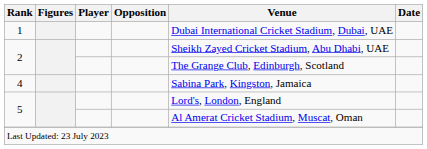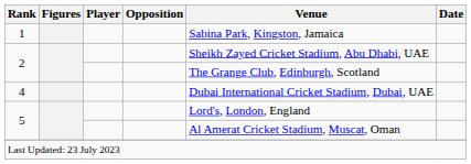 <table class="wikitable plainrowheaders sortable">
 <tr>
 <th scope=col>Rank</th>
 <th scope=col>Figures</th>
 <th scope=col>Player</th>
 <th scope=col>Opposition</th>
 <th scope=col>Venue</th>
 <th scope=col>Date</th>
 </tr>
 <tr>
 <td align=center>1</td>
 <th scope=row style=text-align:center;></th>
 <td></td>
 <td></td>
-<td><a href='#'>Dubai International Cricket Stadium</a>, <a href='#'>Dubai</a>, UAE</td>
+<td><a href='#'>Sabina Park</a>, <a href='#'>Kingston</a>, Jamaica</td>
 <td></td>
 </tr>
 <tr>
 <td align=center rowspan=2>2</td>
 <th scope=row style=text-align:center; rowspan=2></th>
 <td></td>
 <td></td>
 <td><a href='#'>Sheikh Zayed Cricket Stadium</a>, <a href='#'>Abu Dhabi</a>, UAE</td>
 <td></td>
 </tr>
 <tr>
 <td></td>
 <td></td>
 <td><a href='#'>The Grange Club</a>, <a href='#'>Edinburgh</a>, Scotland</td>
 <td></td>
 </tr>
 <tr>
 <td align=center>4</td>
 <th scope=row style=text-align:center;></th>
 <td></td>
 <td></td>
-<td><a href='#'>Sabina Park</a>, <a href='#'>Kingston</a>, Jamaica</td>
+<td><a href='#'>Dubai International Cricket Stadium</a>, <a href='#'>Dubai</a>, UAE</td>
 <td></td>
 </tr>
 <tr>
 <td align=center rowspan=2>5</td>
 <th scope=row style=text-align:center; rowspan=2></th>
 <td></td>
 <td></td>
 <td><a href='#'>Lord's</a>, <a href='#'>London</a>, England</td>
 <td> </td>
 </tr>
 <tr>
 <td></td>
 <td></td>
 <td><a href='#'>Al Amerat Cricket Stadium</a>, <a href='#'>Muscat</a>, Oman</td>
 <td></td>
 </tr>
 <tr>
 </tr>
 <tr class=sortbottom>
 <td colspan=6><small>Last Updated: 23 July 2023</small></td>
 </tr>
 </table>
